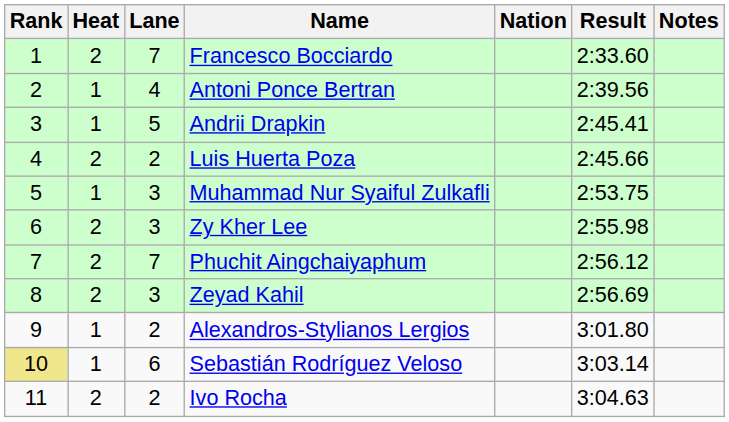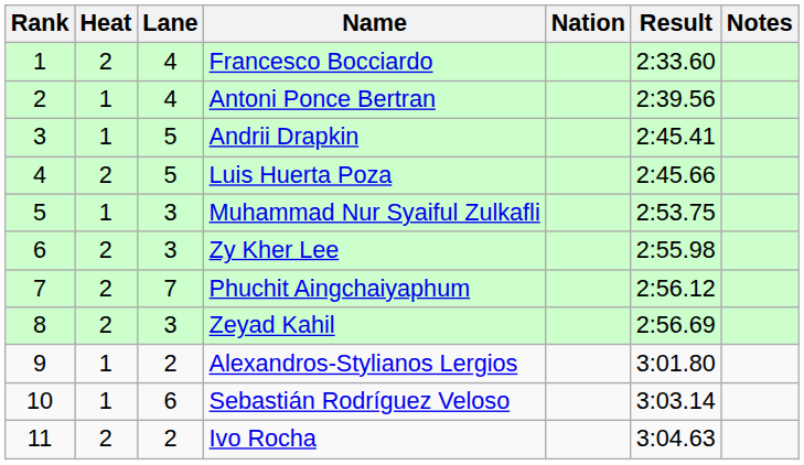 <table class="wikitable sortable" style="text-align:center">
 <tr>
 <th>Rank</th>
 <th>Heat</th>
 <th>Lane</th>
 <th>Name</th>
 <th>Nation</th>
 <th>Result</th>
 <th>Notes</th>
 </tr>
 <tr bgcolor=ccffcc>
 <td>1</td>
 <td>2</td>
-<td>7</td>
+<td>4</td>
 <td align="left"><a href='#'>Francesco Bocciardo</a></td>
 <td align=left></td>
 <td>2:33.60</td>
 <td></td>
 </tr>
 <tr bgcolor=ccffcc>
 <td>2</td>
 <td>1</td>
 <td>4</td>
 <td align="left"><a href='#'>Antoni Ponce Bertran</a></td>
 <td align=left></td>
 <td>2:39.56</td>
 <td></td>
 </tr>
 <tr bgcolor=ccffcc>
 <td>3</td>
 <td>1</td>
 <td>5</td>
 <td align="left"><a href='#'>Andrii Drapkin</a></td>
 <td align=left></td>
 <td>2:45.41</td>
 <td></td>
 </tr>
 <tr bgcolor=ccffcc>
 <td>4</td>
 <td>2</td>
-<td>2</td>
+<td>5</td>
 <td align="left"><a href='#'>Luis Huerta Poza</a></td>
 <td align=left></td>
 <td>2:45.66</td>
 <td></td>
 </tr>
 <tr bgcolor=ccffcc>
 <td>5</td>
 <td>1</td>
 <td>3</td>
 <td align="left"><a href='#'>Muhammad Nur Syaiful Zulkafli</a></td>
 <td align=left></td>
 <td>2:53.75</td>
 <td></td>
 </tr>
 <tr bgcolor=ccffcc>
 <td>6</td>
 <td>2</td>
 <td>3</td>
 <td align="left"><a href='#'>Zy Kher Lee</a></td>
 <td align=left></td>
 <td>2:55.98</td>
 <td></td>
 </tr>
 <tr bgcolor=ccffcc>
 <td>7</td>
 <td>2</td>
 <td>7</td>
 <td align="left"><a href='#'>Phuchit Aingchaiyaphum</a></td>
 <td align=left></td>
 <td>2:56.12</td>
 <td></td>
 </tr>
 <tr bgcolor=ccffcc>
 <td>8</td>
 <td>2</td>
 <td>3</td>
 <td align="left"><a href='#'>Zeyad Kahil</a></td>
 <td align=left></td>
 <td>2:56.69</td>
 <td></td>
 </tr>
 <tr>
 <td>9</td>
 <td>1</td>
 <td>2</td>
 <td align="left"><a href='#'>Alexandros-Stylianos Lergios</a></td>
 <td align=left></td>
 <td>3:01.80</td>
 <td></td>
 </tr>
 <tr>
-<td style="background: khaki;">10</td>
+<td>10</td>
 <td>1</td>
 <td>6</td>
 <td align="left"><a href='#'>Sebastián Rodríguez Veloso</a></td>
 <td align=left></td>
 <td>3:03.14</td>
 <td></td>
 </tr>
 <tr>
 <td>11</td>
 <td>2</td>
 <td>2</td>
 <td align="left"><a href='#'>Ivo Rocha</a></td>
 <td align=left></td>
 <td>3:04.63</td>
 <td></td>
 </tr>
 </table>
